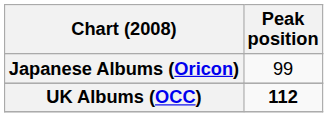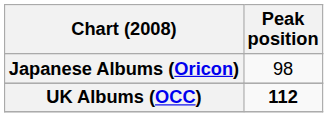 <table class="wikitable plainrowheaders">
 <tr>
 <th scope="col">Chart (2008)</th>
 <th scope="col">Peak<br>position</th>
 </tr>
 <tr>
 </tr>
 <tr>
 <th scope="row">Japanese Albums (<a href='#'>Oricon</a>)</th>
-<td style="text-align:center;">99</td>
+<td style="text-align:center;">98</td>
 </tr>
 <tr>
 </tr>
 <tr>
 <th scope="row">UK Albums (<a href='#'>OCC</a>)</th>
 <td style="text-align:center;"><strong>112</strong></td>
 </tr>
 <tr>
 </tr>
 </table>
